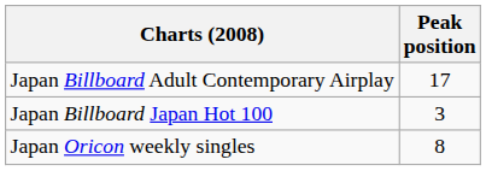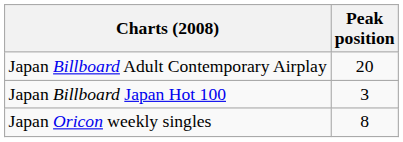 <table class="wikitable sortable">
 <tr>
 <th>Charts (2008)</th>
 <th>Peak<br>position</th>
 </tr>
 <tr>
 <td>Japan <em><a href='#'>Billboard</a></em> Adult Contemporary Airplay</td>
-<td align="center">17</td>
+<td align="center">20</td>
 </tr>
 <tr>
 <td>Japan <em>Billboard</em> <a href='#'>Japan Hot 100</a></td>
 <td align="center">3</td>
 </tr>
 <tr>
 <td>Japan <em><a href='#'>Oricon</a></em> weekly singles</td>
 <td align="center">8</td>
 </tr>
 </table>
